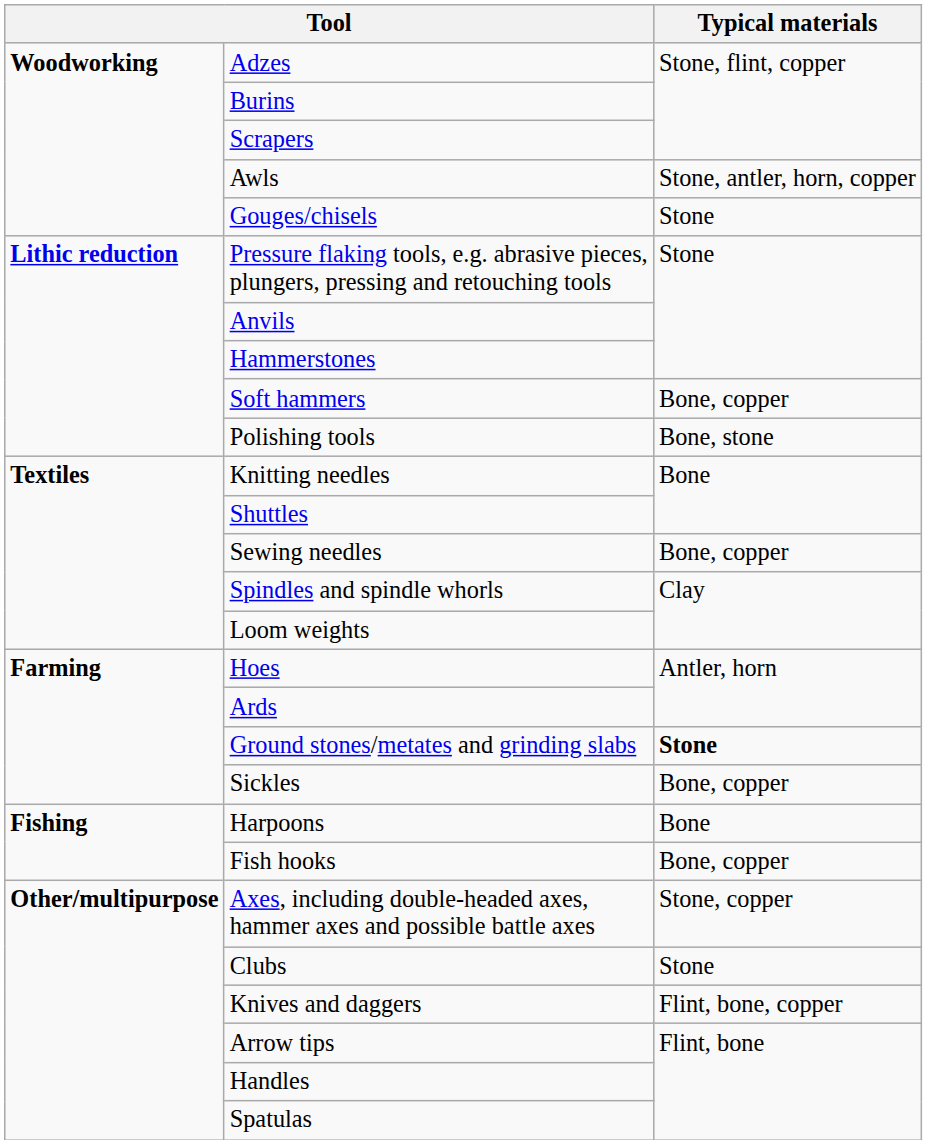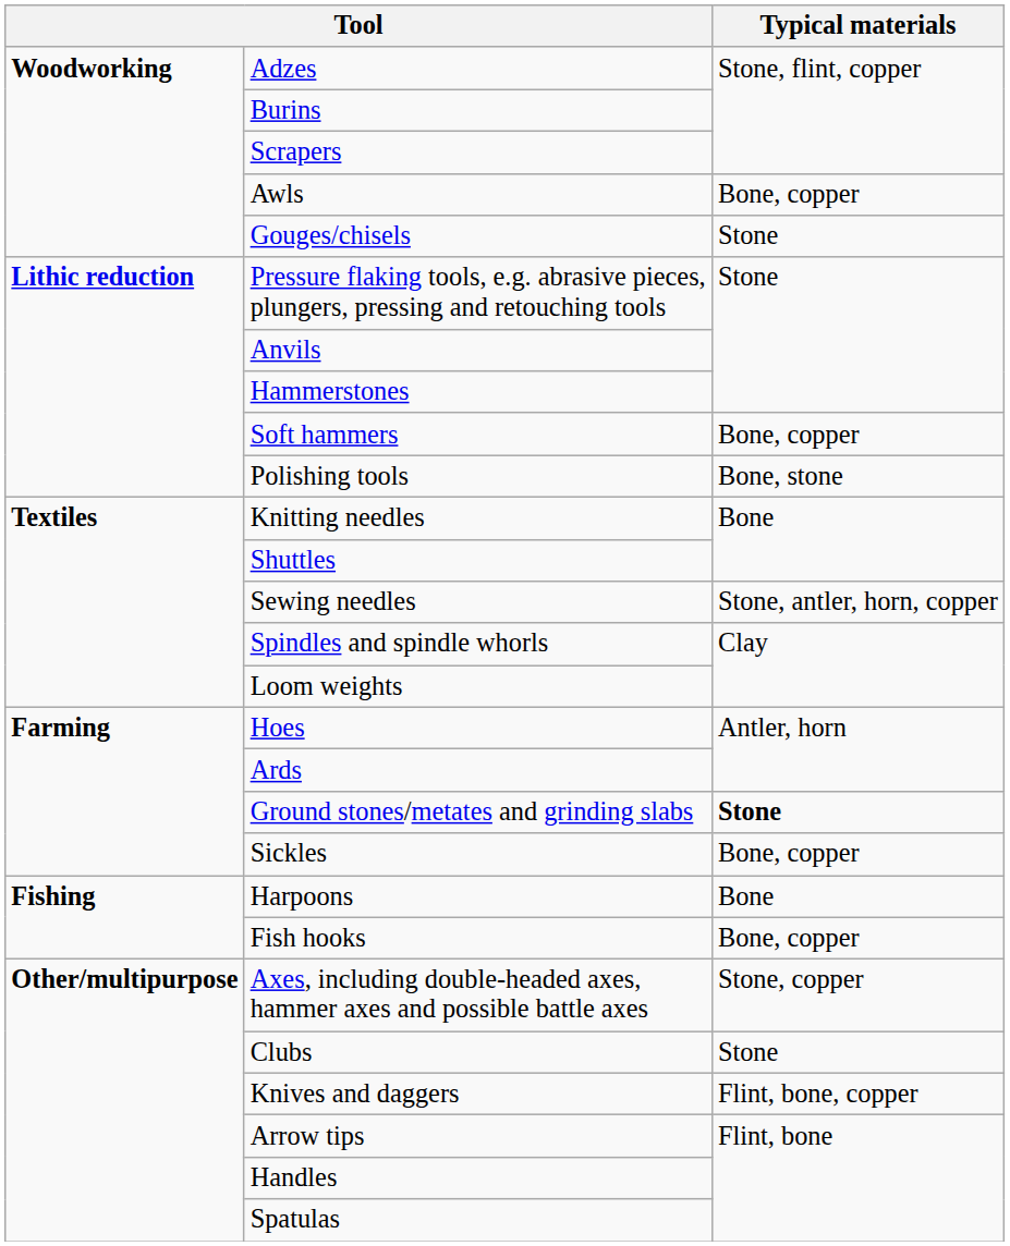 <table class="wikitable">
 <tr>
 <th colspan="2">Tool</th>
 <th>Typical materials</th>
 </tr>
 <tr valign="top">
 <td rowspan="5"><strong>Woodworking</strong></td>
 <td><a href='#'>Adzes</a></td>
 <td rowspan="3">Stone, flint, copper</td>
 </tr>
 <tr>
 <td><a href='#'>Burins</a></td>
 </tr>
 <tr>
 <td><a href='#'>Scrapers</a></td>
 </tr>
 <tr>
 <td>Awls</td>
-<td>Stone, antler, horn, copper</td>
+<td>Bone, copper</td>
 </tr>
 <tr>
 <td><a href='#'>Gouges/chisels</a></td>
 <td>Stone</td>
 </tr>
 <tr valign="top">
 <td rowspan="5"><strong><a href='#'>Lithic reduction</a></strong></td>
 <td><a href='#'>Pressure flaking</a> tools, e.g. abrasive pieces,<br> plungers, pressing and retouching tools</td>
 <td rowspan="3">Stone</td>
 </tr>
 <tr>
 <td><a href='#'>Anvils</a></td>
 </tr>
 <tr>
 <td><a href='#'>Hammerstones</a></td>
 </tr>
 <tr>
 <td><a href='#'>Soft hammers</a></td>
 <td>Bone, copper</td>
 </tr>
 <tr>
 <td>Polishing tools</td>
 <td>Bone, stone</td>
 </tr>
 <tr valign="top">
 <td rowspan="5"><strong>Textiles</strong></td>
 <td>Knitting needles</td>
 <td rowspan="2">Bone</td>
 </tr>
 <tr>
 <td><a href='#'>Shuttles</a></td>
 </tr>
 <tr>
 <td>Sewing needles</td>
-<td>Bone, copper</td>
+<td>Stone, antler, horn, copper</td>
 </tr>
 <tr valign="top">
 <td><a href='#'>Spindles</a> and spindle whorls</td>
 <td rowspan="2">Clay</td>
 </tr>
 <tr>
 <td>Loom weights</td>
 </tr>
 <tr valign="top">
 <td rowspan="4"><strong>Farming</strong></td>
 <td><a href='#'>Hoes</a></td>
 <td rowspan="2">Antler, horn</td>
 </tr>
 <tr>
 <td><a href='#'>Ards</a></td>
 </tr>
 <tr>
 <td><a href='#'>Ground stones</a>/<a href='#'>metates</a> and <a href='#'>grinding slabs</a></td>
 <td><strong>Stone</strong></td>
 </tr>
 <tr>
 <td>Sickles</td>
 <td>Bone, copper</td>
 </tr>
 <tr valign="top">
 <td rowspan="2"><strong>Fishing</strong></td>
 <td>Harpoons</td>
 <td>Bone</td>
 </tr>
 <tr>
 <td>Fish hooks</td>
 <td>Bone, copper</td>
 </tr>
 <tr valign="top">
 <td rowspan="6"><strong>Other/multipurpose</strong></td>
 <td><a href='#'>Axes</a>, including double-headed axes,<br> hammer axes and possible battle axes</td>
 <td>Stone, copper</td>
 </tr>
 <tr>
 <td>Clubs</td>
 <td>Stone</td>
 </tr>
 <tr>
 <td>Knives and daggers</td>
 <td>Flint, bone, copper</td>
 </tr>
 <tr valign="top">
 <td>Arrow tips</td>
 <td rowspan="3">Flint, bone</td>
 </tr>
 <tr>
 <td>Handles</td>
 </tr>
 <tr>
 <td>Spatulas</td>
 </tr>
 </table>
